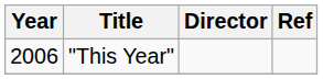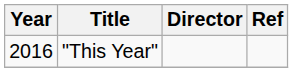 <table class="wikitable">
 <tr>
 <th>Year</th>
 <th>Title</th>
 <th>Director</th>
 <th>Ref</th>
 </tr>
 <tr>
-<td>2006</td>
+<td>2016</td>
 <td>"This Year"</td>
 <td></td>
 <td></td>
 </tr>
 <tr>
 </tr>
 </table>
